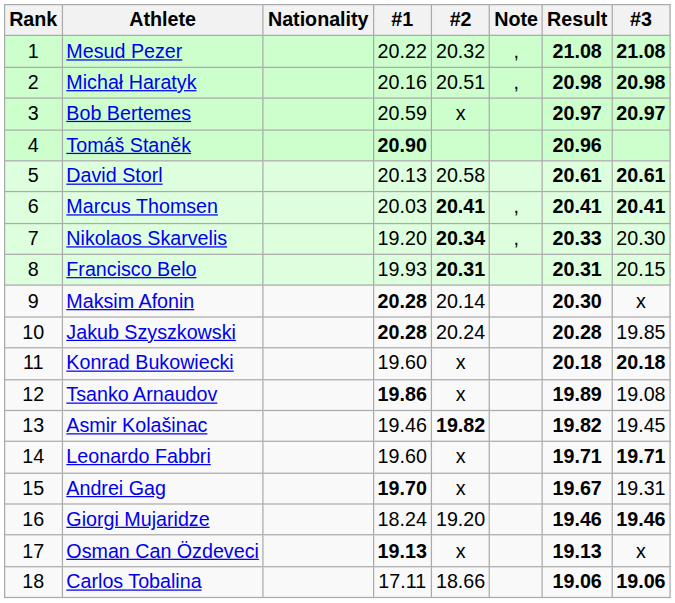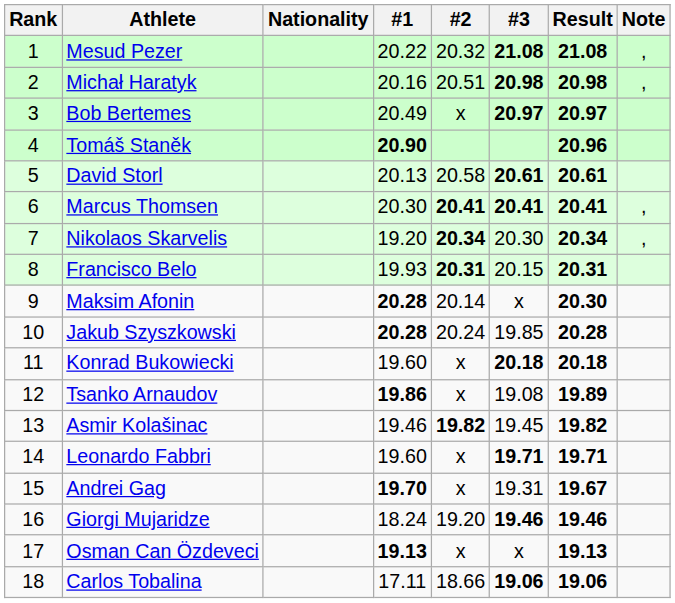 <table class="wikitable sortable" style="text-align:center">
 <tr>
 <th>Rank</th>
 <th>Athlete</th>
 <th>Nationality</th>
 <th>#1</th>
 <th>#2</th>
+<th>#3</th>
+<th>Result</th>
 <th>Note</th>
-<th>Result</th>
-<th>#3</th>
 </tr>
 <tr bgcolor=ccffcc>
 <td>1</td>
 <td align=left><a href='#'>Mesud Pezer</a></td>
 <td align=left></td>
 <td>20.22</td>
 <td>20.32</td>
-<td>, </td>
 <td><strong>21.08</strong></td>
 <td><strong>21.08</strong></td>
+<td>, </td>
 </tr>
 <tr bgcolor=ccffcc>
 <td>2</td>
 <td align=left><a href='#'>Michał Haratyk</a></td>
 <td align=left></td>
 <td>20.16</td>
 <td>20.51</td>
-<td>, </td>
 <td><strong>20.98</strong></td>
 <td><strong>20.98</strong></td>
+<td>, </td>
 </tr>
 <tr bgcolor=ccffcc>
 <td>3</td>
 <td align=left><a href='#'>Bob Bertemes</a></td>
 <td align=left></td>
-<td>20.59</td>
+<td>20.49</td>
 <td>x</td>
-<td></td>
 <td><strong>20.97</strong></td>
 <td><strong>20.97</strong></td>
+<td></td>
 </tr>
 <tr bgcolor=ccffcc>
 <td>4</td>
 <td align=left><a href='#'>Tomáš Staněk</a></td>
 <td align=left></td>
 <td><strong>20.90</strong></td>
 <td></td>
 <td></td>
 <td><strong>20.96</strong></td>
 <td></td>
 </tr>
 <tr bgcolor=ddffdd>
 <td>5</td>
 <td align=left><a href='#'>David Storl</a></td>
 <td align=left></td>
 <td>20.13</td>
 <td>20.58</td>
-<td></td>
 <td><strong>20.61</strong></td>
 <td><strong>20.61</strong></td>
+<td></td>
 </tr>
 <tr bgcolor=ddffdd>
 <td>6</td>
 <td align=left><a href='#'>Marcus Thomsen</a></td>
 <td align=left></td>
-<td>20.03</td>
+<td>20.30</td>
+<td><strong>20.41</strong></td>
+<td><strong>20.41</strong></td>
 <td><strong>20.41</strong></td>
 <td>, </td>
-<td><strong>20.41</strong></td>
-<td><strong>20.41</strong></td>
 </tr>
 <tr bgcolor=ddffdd>
 <td>7</td>
 <td align=left><a href='#'>Nikolaos Skarvelis</a></td>
 <td align=left></td>
 <td>19.20</td>
 <td><strong>20.34</strong></td>
+<td>20.30</td>
+<td><strong>20.34</strong></td>
 <td>, </td>
-<td><strong>20.33</strong></td>
-<td>20.30</td>
 </tr>
 <tr bgcolor=ddffdd>
 <td>8</td>
 <td align=left><a href='#'>Francisco Belo</a></td>
 <td align=left></td>
 <td>19.93</td>
 <td><strong>20.31</strong></td>
+<td>20.15</td>
+<td><strong>20.31</strong></td>
 <td></td>
-<td><strong>20.31</strong></td>
-<td>20.15</td>
 </tr>
 <tr>
 <td>9</td>
 <td align=left><a href='#'>Maksim Afonin</a></td>
 <td align=left></td>
 <td><strong>20.28</strong></td>
 <td>20.14</td>
+<td>x</td>
+<td><strong>20.30</strong></td>
 <td></td>
-<td><strong>20.30</strong></td>
-<td>x</td>
 </tr>
 <tr>
 <td>10</td>
 <td align=left><a href='#'>Jakub Szyszkowski</a></td>
 <td align=left></td>
 <td><strong>20.28</strong></td>
 <td>20.24</td>
+<td>19.85</td>
+<td><strong>20.28</strong></td>
 <td></td>
-<td><strong>20.28</strong></td>
-<td>19.85</td>
 </tr>
 <tr>
 <td>11</td>
 <td align=left><a href='#'>Konrad Bukowiecki</a></td>
 <td align=left></td>
 <td>19.60</td>
 <td>x</td>
-<td></td>
 <td><strong>20.18</strong></td>
 <td><strong>20.18</strong></td>
+<td></td>
 </tr>
 <tr>
 <td>12</td>
 <td align=left><a href='#'>Tsanko Arnaudov</a></td>
 <td align=left></td>
 <td><strong>19.86</strong></td>
 <td>x</td>
+<td>19.08</td>
+<td><strong>19.89</strong></td>
 <td></td>
-<td><strong>19.89</strong></td>
-<td>19.08</td>
 </tr>
 <tr>
 <td>13</td>
 <td align=left><a href='#'>Asmir Kolašinac</a></td>
 <td align=left></td>
 <td>19.46</td>
 <td><strong>19.82</strong></td>
+<td>19.45</td>
+<td><strong>19.82</strong></td>
 <td></td>
-<td><strong>19.82</strong></td>
-<td>19.45</td>
 </tr>
 <tr>
 <td>14</td>
 <td align=left><a href='#'>Leonardo Fabbri</a></td>
 <td align=left></td>
 <td>19.60</td>
 <td>x</td>
-<td></td>
 <td><strong>19.71</strong></td>
 <td><strong>19.71</strong></td>
+<td></td>
 </tr>
 <tr>
 <td>15</td>
 <td align=left><a href='#'>Andrei Gag</a></td>
 <td align=left></td>
 <td><strong>19.70</strong></td>
 <td>x</td>
+<td>19.31</td>
+<td><strong>19.67</strong></td>
 <td></td>
-<td><strong>19.67</strong></td>
-<td>19.31</td>
 </tr>
 <tr>
 <td>16</td>
 <td align=left><a href='#'>Giorgi Mujaridze</a></td>
 <td align=left></td>
 <td>18.24</td>
 <td>19.20</td>
-<td></td>
 <td><strong>19.46</strong></td>
 <td><strong>19.46</strong></td>
+<td></td>
 </tr>
 <tr>
 <td>17</td>
 <td align=left><a href='#'>Osman Can Özdeveci</a></td>
 <td align=left></td>
 <td><strong>19.13</strong></td>
 <td>x</td>
+<td>x</td>
+<td><strong>19.13</strong></td>
 <td></td>
-<td><strong>19.13</strong></td>
-<td>x</td>
 </tr>
 <tr>
 <td>18</td>
 <td align=left><a href='#'>Carlos Tobalina</a></td>
 <td align=left></td>
 <td>17.11</td>
 <td>18.66</td>
-<td></td>
 <td><strong>19.06</strong></td>
 <td><strong>19.06</strong></td>
+<td></td>
 </tr>
 </table>
